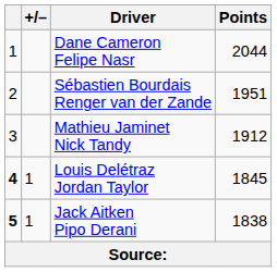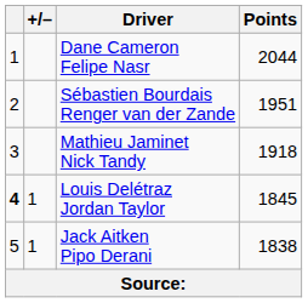 <table class="wikitable" style="font-size: 95%;">
 <tr>
 <th scope="col"></th>
 <th scope="col">+/–</th>
 <th scope="col">Driver</th>
 <th scope="col">Points</th>
 </tr>
 <tr>
 <td align=center>1</td>
 <td align=left></td>
 <td> <a href='#'>Dane Cameron</a><br> <a href='#'>Felipe Nasr</a></td>
 <td align=right>2044</td>
 </tr>
 <tr>
 <td align=center>2</td>
 <td align=left></td>
 <td> <a href='#'>Sébastien Bourdais</a><br> <a href='#'>Renger van der Zande</a></td>
 <td align=right>1951</td>
 </tr>
 <tr>
 <td align=center>3</td>
 <td align=left></td>
 <td> <a href='#'>Mathieu Jaminet</a><br> <a href='#'>Nick Tandy</a></td>
-<td align=right>1912</td>
+<td align=right>1918</td>
 </tr>
 <tr>
 <td align=center><strong>4</strong></td>
 <td align=left> 1</td>
 <td> <a href='#'>Louis Delétraz</a><br> <a href='#'>Jordan Taylor</a></td>
 <td align=right>1845</td>
 </tr>
 <tr>
-<td align=center><strong>5</strong></td>
+<td align=center>5</td>
 <td align=left> 1</td>
 <td> <a href='#'>Jack Aitken</a><br> <a href='#'>Pipo Derani</a></td>
 <td align=right>1838</td>
 </tr>
 <tr>
 <th colspan=5>Source:</th>
 </tr>
 </table>
